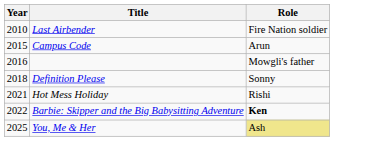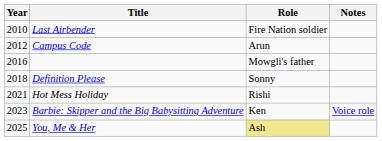 <table class="wikitable sortable">
 <tr>
 <th>Year</th>
 <th>Title</th>
 <th>Role</th>
+<th>Notes</th>
 </tr>
 <tr>
 <td>2010</td>
 <td><a href='#'><em>Last Airbender</em></a></td>
 <td>Fire Nation soldier</td>
+<td></td>
 </tr>
 <tr>
-<td>2015</td>
+<td>2012</td>
 <td><em><a href='#'>Campus Code</a></em></td>
 <td>Arun</td>
+<td></td>
 </tr>
 <tr>
 <td>2016</td>
 <td><em></em></td>
 <td>Mowgli's father</td>
+<td></td>
 </tr>
 <tr>
 <td>2018</td>
 <td><em><a href='#'>Definition Please</a></em></td>
 <td>Sonny</td>
+<td></td>
 </tr>
 <tr>
 <td>2021</td>
 <td><em>Hot Mess Holiday</em></td>
 <td>Rishi</td>
+<td></td>
 </tr>
 <tr>
-<td>2022</td>
+<td>2023</td>
 <td><em><a href='#'>Barbie: Skipper and the Big Babysitting Adventure</a></em></td>
-<td><strong>Ken</strong></td>
+<td>Ken</td>
+<td><a href='#'>Voice role</a></td>
 </tr>
 <tr>
 <td>2025</td>
 <td><a href='#'><em>You, Me & Her</em></a></td>
 <td style="background: khaki;">Ash</td>
+<td></td>
 </tr>
 </table>
